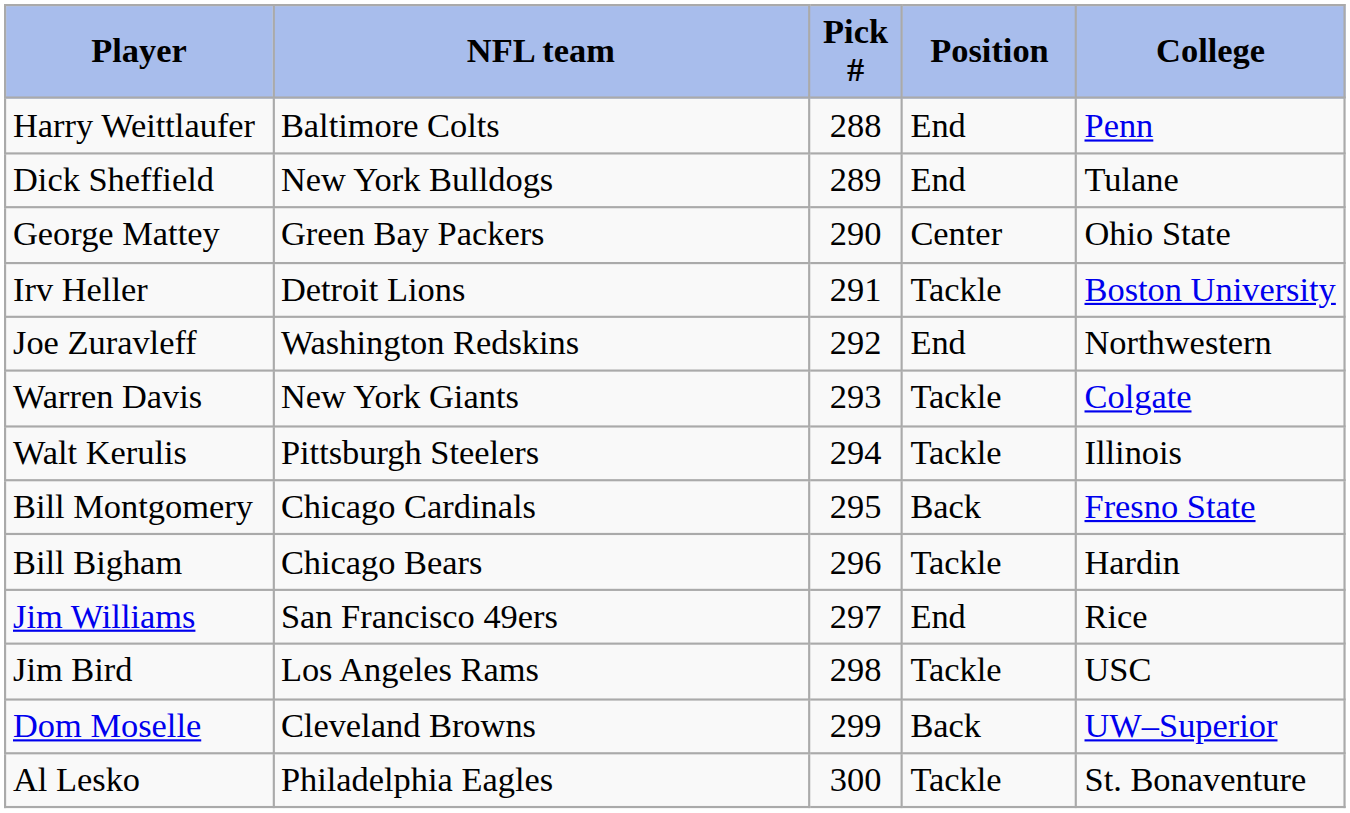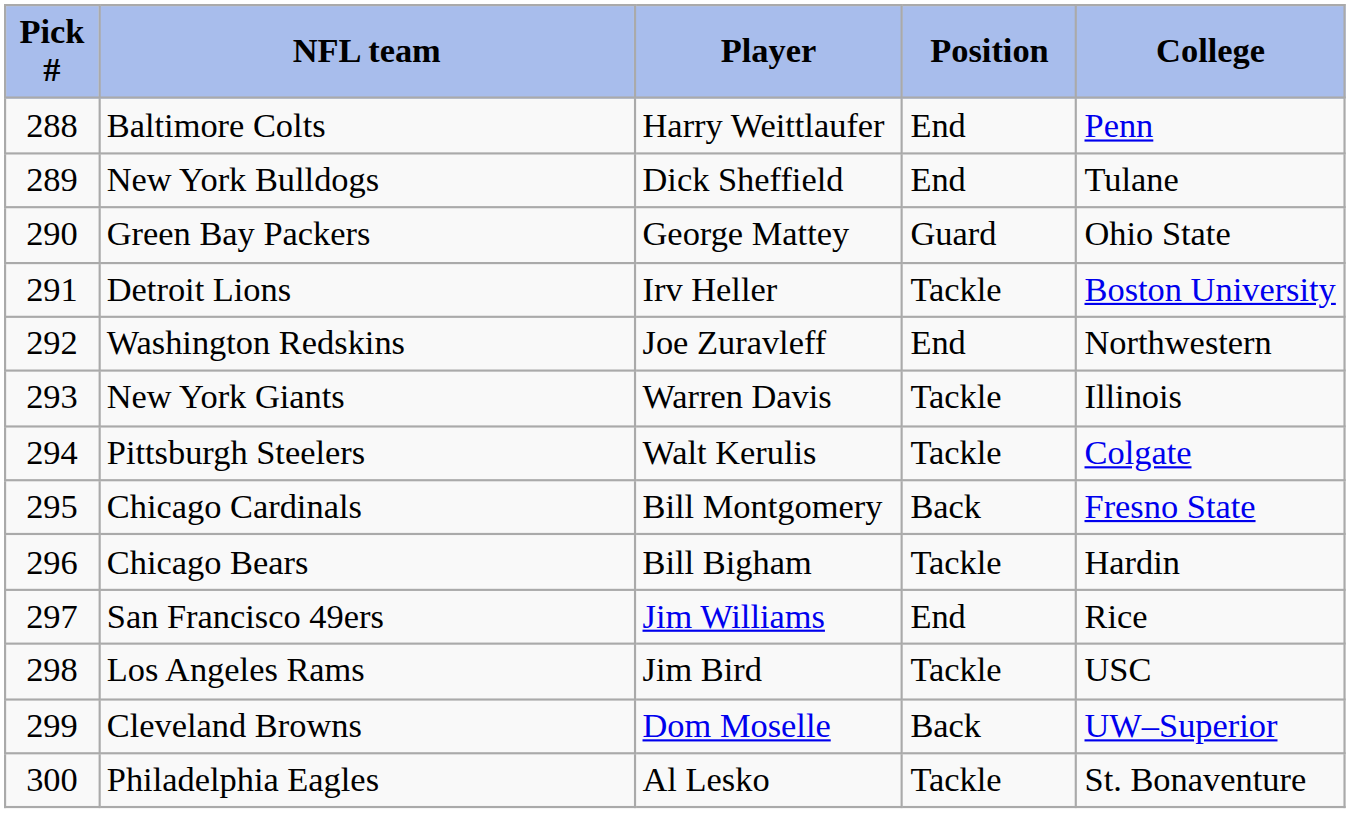 <table class="wikitable sortable sortable" style="width: 100%">
 <tr>
+<th style="background:#A8BDEC;" width=7%>Pick #</th>
+<th width=40% style="background:#A8BDEC;">NFL team</th>
 <th width=20% style="background:#A8BDEC;">Player</th>
-<th width=40% style="background:#A8BDEC;">NFL team</th>
-<th style="background:#A8BDEC;" width=7%>Pick #</th>
 <th width=13% style="background:#A8BDEC;">Position</th>
 <th style="background:#A8BDEC;">College</th>
 </tr>
 <tr>
+<td align=center>288</td>
+<td>Baltimore Colts</td>
 <td>Harry Weittlaufer</td>
-<td>Baltimore Colts</td>
-<td align=center>288</td>
 <td>End</td>
 <td><a href='#'>Penn</a></td>
 </tr>
 <tr>
+<td align=center>289</td>
+<td>New York Bulldogs</td>
 <td>Dick Sheffield</td>
-<td>New York Bulldogs</td>
-<td align=center>289</td>
 <td>End</td>
 <td>Tulane</td>
 </tr>
 <tr>
+<td align=center>290</td>
+<td>Green Bay Packers</td>
 <td>George Mattey</td>
-<td>Green Bay Packers</td>
-<td align=center>290</td>
-<td>Center</td>
+<td>Guard</td>
 <td>Ohio State</td>
 </tr>
 <tr>
+<td align=center>291</td>
+<td>Detroit Lions</td>
 <td>Irv Heller</td>
-<td>Detroit Lions</td>
-<td align=center>291</td>
 <td>Tackle</td>
 <td><a href='#'>Boston University</a></td>
 </tr>
 <tr>
+<td align=center>292</td>
+<td>Washington Redskins</td>
 <td>Joe Zuravleff</td>
-<td>Washington Redskins</td>
-<td align=center>292</td>
 <td>End</td>
 <td>Northwestern</td>
 </tr>
 <tr>
+<td align=center>293</td>
+<td>New York Giants</td>
 <td>Warren Davis</td>
-<td>New York Giants</td>
-<td align=center>293</td>
+<td>Tackle</td>
+<td>Illinois</td>
+</tr>
+<tr>
+<td align=center>294</td>
+<td>Pittsburgh Steelers</td>
+<td>Walt Kerulis</td>
 <td>Tackle</td>
 <td><a href='#'>Colgate</a></td>
 </tr>
 <tr>
-<td>Walt Kerulis</td>
-<td>Pittsburgh Steelers</td>
-<td align=center>294</td>
-<td>Tackle</td>
-<td>Illinois</td>
-</tr>
-<tr>
+<td align=center>295</td>
+<td>Chicago Cardinals</td>
 <td>Bill Montgomery</td>
-<td>Chicago Cardinals</td>
-<td align=center>295</td>
 <td>Back</td>
 <td><a href='#'>Fresno State</a></td>
 </tr>
 <tr>
+<td align=center>296</td>
+<td>Chicago Bears</td>
 <td>Bill Bigham</td>
-<td>Chicago Bears</td>
-<td align=center>296</td>
 <td>Tackle</td>
 <td>Hardin</td>
 </tr>
 <tr>
+<td align=center>297</td>
+<td>San Francisco 49ers</td>
 <td><a href='#'>Jim Williams</a></td>
-<td>San Francisco 49ers</td>
-<td align=center>297</td>
 <td>End</td>
 <td>Rice</td>
 </tr>
 <tr>
+<td align=center>298</td>
+<td>Los Angeles Rams</td>
 <td>Jim Bird</td>
-<td>Los Angeles Rams</td>
-<td align=center>298</td>
 <td>Tackle</td>
 <td>USC</td>
 </tr>
 <tr>
+<td align=center>299</td>
+<td>Cleveland Browns</td>
 <td><a href='#'>Dom Moselle</a></td>
-<td>Cleveland Browns</td>
-<td align=center>299</td>
 <td>Back</td>
 <td><a href='#'>UW–Superior</a></td>
 </tr>
 <tr>
+<td align=center>300</td>
+<td>Philadelphia Eagles</td>
 <td>Al Lesko</td>
-<td>Philadelphia Eagles</td>
-<td align=center>300</td>
 <td>Tackle</td>
 <td>St. Bonaventure</td>
 </tr>
 </table>
